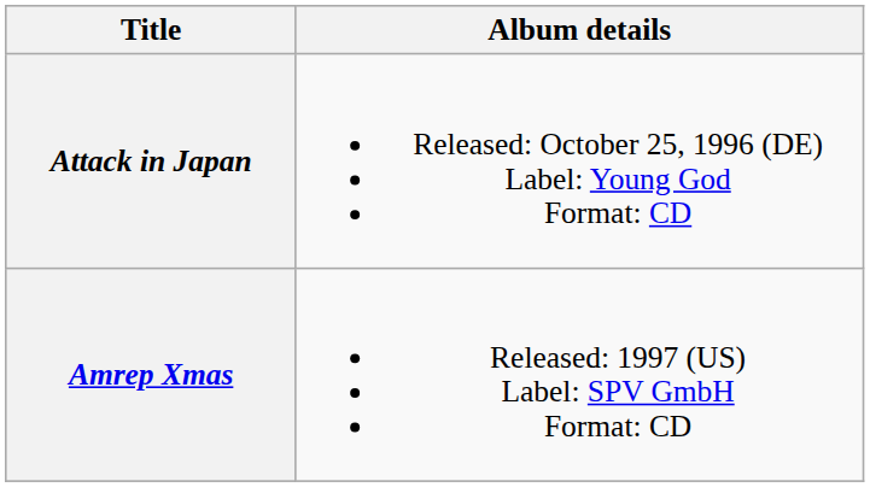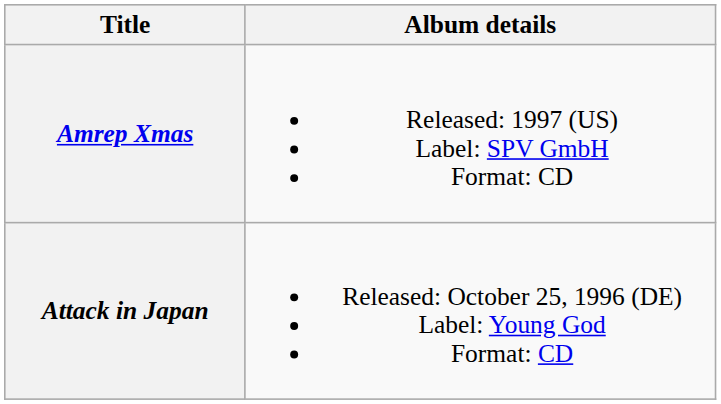 <table class="wikitable plainrowheaders" style="text-align:center;">
 <tr>
 <th scope="col" rowspan="1" style="width:9em;">Title</th>
 <th scope="col" rowspan="1" style="width:18em;">Album details</th>
 </tr>
 <tr>
+<th scope="row"><em><a href='#'>Amrep Xmas</a></em></th>
+<td><br><ul><li>Released: 1997 <span>(US)</span></li><li>Label: <a href='#'>SPV GmbH</a></li><li>Format: CD</li></ul></td>
+</tr>
+<tr>
 <th scope="row"><em>Attack in Japan</em></th>
 <td><br><ul><li>Released: October 25, 1996 <span>(DE)</span></li><li>Label: <a href='#'>Young God</a></li><li>Format: <a href='#'>CD</a></li></ul></td>
 </tr>
-<tr>
-<th scope="row"><em><a href='#'>Amrep Xmas</a></em></th>
-<td><br><ul><li>Released: 1997 <span>(US)</span></li><li>Label: <a href='#'>SPV GmbH</a></li><li>Format: CD</li></ul></td>
-</tr>
 </table>
